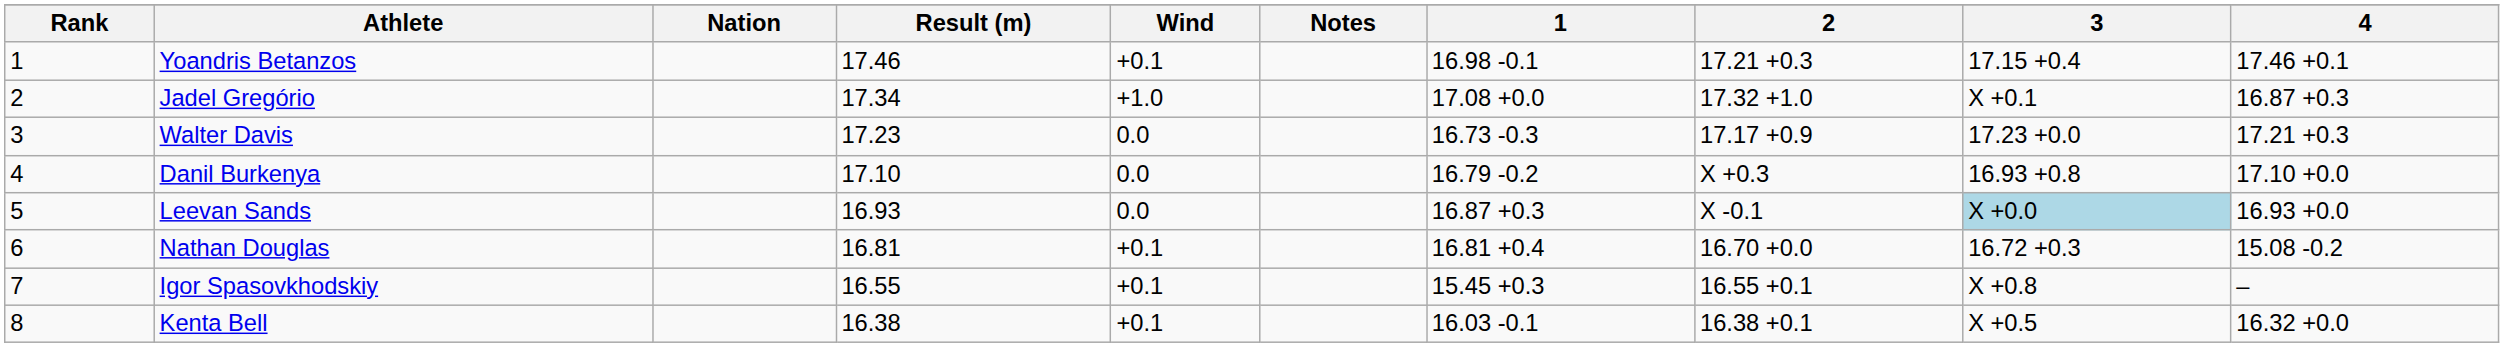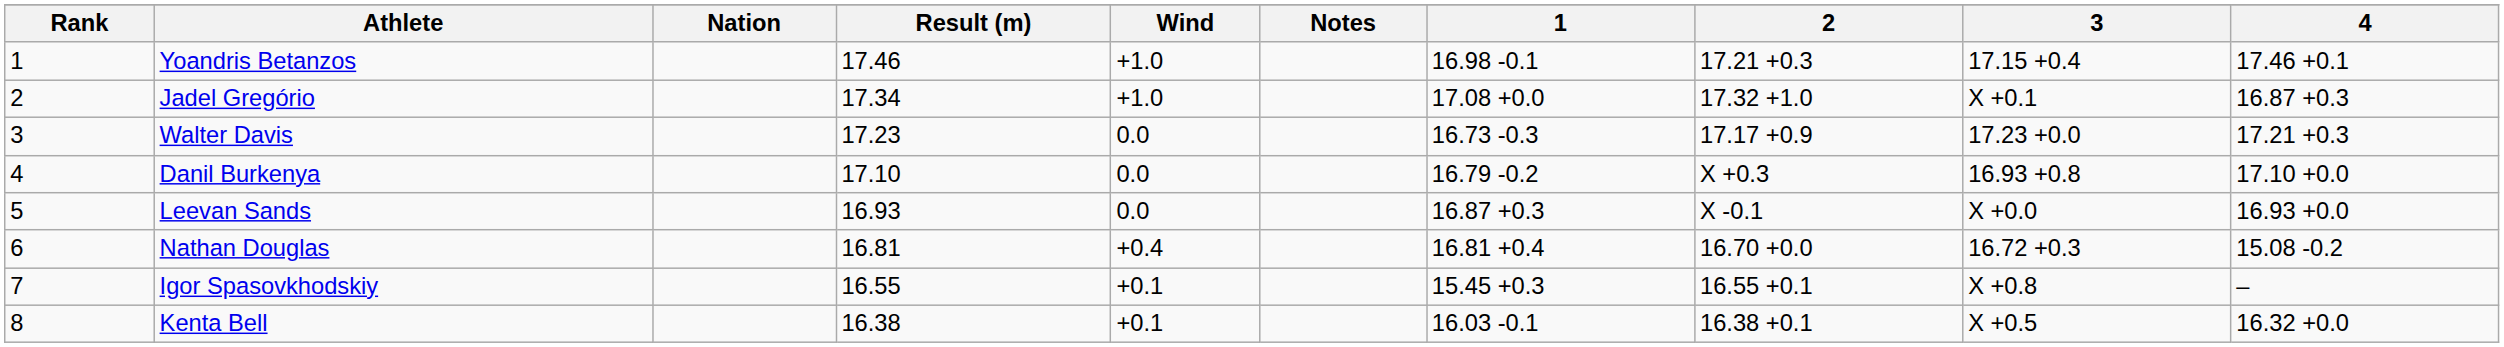 <table class="wikitable" width=85%>
 <tr>
 </tr>
 <tr>
 <th>Rank</th>
 <th>Athlete</th>
 <th>Nation</th>
 <th>Result (m)</th>
 <th>Wind</th>
 <th>Notes</th>
 <th>1</th>
 <th>2</th>
 <th>3</th>
 <th>4</th>
 </tr>
 <tr>
 <td>1</td>
 <td><a href='#'>Yoandris Betanzos</a></td>
 <td></td>
 <td>17.46</td>
-<td>+0.1</td>
+<td>+1.0</td>
 <td></td>
 <td>16.98 -0.1</td>
 <td>17.21 +0.3</td>
 <td>17.15 +0.4</td>
 <td>17.46 +0.1</td>
 </tr>
 <tr>
 <td>2</td>
 <td><a href='#'>Jadel Gregório</a></td>
 <td></td>
 <td>17.34</td>
 <td>+1.0</td>
 <td></td>
 <td>17.08 +0.0</td>
 <td>17.32 +1.0</td>
 <td>X +0.1</td>
 <td>16.87 +0.3</td>
 </tr>
 <tr>
 <td>3</td>
 <td><a href='#'>Walter Davis</a></td>
 <td></td>
 <td>17.23</td>
 <td>0.0</td>
 <td></td>
 <td>16.73 -0.3</td>
 <td>17.17 +0.9</td>
 <td>17.23 +0.0</td>
 <td>17.21 +0.3</td>
 </tr>
 <tr>
 <td>4</td>
 <td><a href='#'>Danil Burkenya</a></td>
 <td></td>
 <td>17.10</td>
 <td>0.0</td>
 <td></td>
 <td>16.79 -0.2</td>
 <td>X +0.3</td>
 <td>16.93 +0.8</td>
 <td>17.10 +0.0</td>
 </tr>
 <tr>
 <td>5</td>
 <td><a href='#'>Leevan Sands</a></td>
 <td></td>
 <td>16.93</td>
 <td>0.0</td>
 <td></td>
 <td>16.87 +0.3</td>
 <td>X -0.1</td>
-<td style="background: lightblue;">X +0.0</td>
+<td>X +0.0</td>
 <td>16.93 +0.0</td>
 </tr>
 <tr>
 <td>6</td>
 <td><a href='#'>Nathan Douglas</a></td>
 <td></td>
 <td>16.81</td>
-<td>+0.1</td>
+<td>+0.4</td>
 <td></td>
 <td>16.81 +0.4</td>
 <td>16.70 +0.0</td>
 <td>16.72 +0.3</td>
 <td>15.08 -0.2</td>
 </tr>
 <tr>
 <td>7</td>
 <td><a href='#'>Igor Spasovkhodskiy</a></td>
 <td></td>
 <td>16.55</td>
 <td>+0.1</td>
 <td></td>
 <td>15.45 +0.3</td>
 <td>16.55 +0.1</td>
 <td>X +0.8</td>
 <td>–</td>
 </tr>
 <tr>
 <td>8</td>
 <td><a href='#'>Kenta Bell</a></td>
 <td></td>
 <td>16.38</td>
 <td>+0.1</td>
 <td></td>
 <td>16.03 -0.1</td>
 <td>16.38 +0.1</td>
 <td>X +0.5</td>
 <td>16.32 +0.0</td>
 </tr>
 </table>
